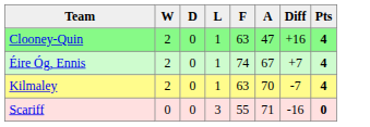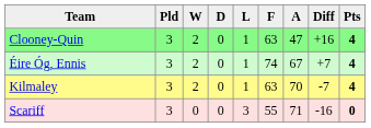 <table style=border-collapse:collapse border=1 cellspacing=0 cellpadding=5>
 <tr align=center bgcolor=#efefef>
 <th width=175>Team</th>
+<th width=20>Pld</th>
 <th width=20>W</th>
 <th width=20>D</th>
 <th width=20>L</th>
 <th width=20>F</th>
 <th width=20>A</th>
 <th width=20>Diff</th>
 <th width=20>Pts</th>
 </tr>
 <tr align=center style="background:#87FA87;">
 <td style="text-align:left;"> <a href='#'>Clooney-Quin</a></td>
+<td>3</td>
 <td>2</td>
 <td>0</td>
 <td>1</td>
 <td>63</td>
 <td>47</td>
 <td>+16</td>
 <td><strong>4</strong></td>
 </tr>
 <tr align=center style="background:#CEFCCE;">
 <td style="text-align:left;"> <a href='#'>Éire Óg, Ennis</a></td>
+<td>3</td>
 <td>2</td>
 <td>0</td>
 <td>1</td>
 <td>74</td>
 <td>67</td>
 <td>+7</td>
 <td><strong>4</strong></td>
 </tr>
 <tr align=center style="background:#FFFC8C;">
 <td style="text-align:left;"> <a href='#'>Kilmaley</a></td>
+<td>3</td>
 <td>2</td>
 <td>0</td>
 <td>1</td>
 <td>63</td>
 <td>70</td>
 <td>-7</td>
 <td><strong>4</strong></td>
 </tr>
 <tr align=center style="background:#FFE0E0;">
 <td style="text-align:left;"> <a href='#'>Scariff</a></td>
+<td>3</td>
 <td>0</td>
 <td>0</td>
 <td>3</td>
 <td>55</td>
 <td>71</td>
 <td>-16</td>
 <td><strong>0</strong></td>
 </tr>
 </table>
